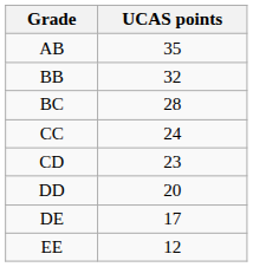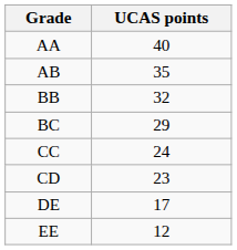 <table class="wikitable" border="1" style="text-align:center; margin-left:1em;">
 <tr>
 <th width="75">Grade</th>
 <th width="125">UCAS points</th>
+</tr>
+<tr>
+<td align="center">AA</td>
+<td>40</td>
 </tr>
 <tr>
 <td align="center">AB</td>
 <td>35</td>
 </tr>
 <tr>
 <td align="center">BB</td>
 <td>32</td>
 </tr>
 <tr>
 <td align="center">BC</td>
-<td>28</td>
+<td>29</td>
 </tr>
 <tr>
 <td align="center">CC</td>
 <td>24</td>
 </tr>
 <tr>
 <td align="center">CD</td>
 <td>23</td>
 </tr>
 <tr>
-<td align="center">DD</td>
-<td>20</td>
-</tr>
-<tr>
 <td align="center">DE</td>
 <td>17</td>
 </tr>
 <tr>
 <td align="center">EE</td>
 <td>12</td>
 </tr>
 </table>
